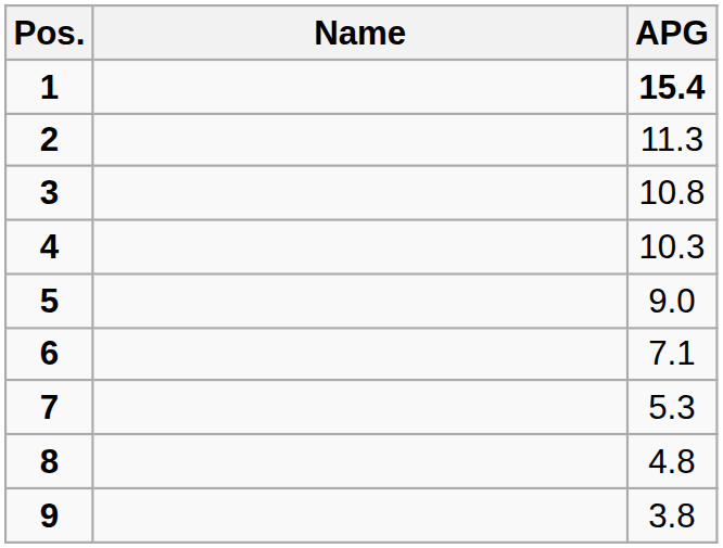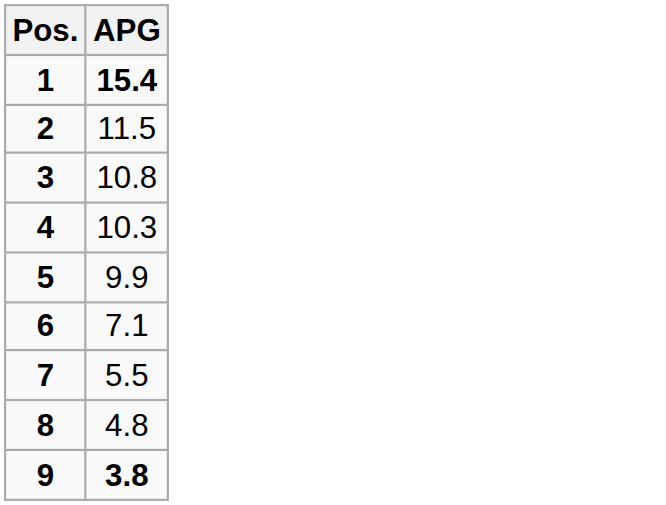 <table class="wikitable" style="text-align:center; font-size:90%;">
 <tr>
 <th width=30px>Pos.</th>
-<th width=220px>Name</th>
 <th width=20px>APG</th>
 </tr>
 <tr>
 <td><strong>1</strong></td>
-<td align=left><strong></strong></td>
 <td><strong>15.4</strong></td>
 </tr>
 <tr>
 <td><strong>2</strong></td>
-<td align=left></td>
-<td>11.3</td>
+<td>11.5</td>
 </tr>
 <tr>
 <td><strong>3</strong></td>
-<td align=left></td>
 <td>10.8</td>
 </tr>
 <tr>
 <td><strong>4</strong></td>
-<td align=left></td>
 <td>10.3</td>
 </tr>
 <tr>
 <td><strong>5</strong></td>
-<td align=left></td>
-<td>9.0</td>
+<td>9.9</td>
 </tr>
 <tr>
 <td><strong>6</strong></td>
-<td align=left></td>
 <td>7.1</td>
 </tr>
 <tr>
 <td><strong>7</strong></td>
-<td align=left></td>
-<td>5.3</td>
+<td>5.5</td>
 </tr>
 <tr>
 <td><strong>8</strong></td>
-<td align=left></td>
 <td>4.8</td>
 </tr>
 <tr>
 <td><strong>9</strong></td>
-<td align=left></td>
-<td>3.8</td>
+<td><strong>3.8</strong></td>
 </tr>
 </table>
